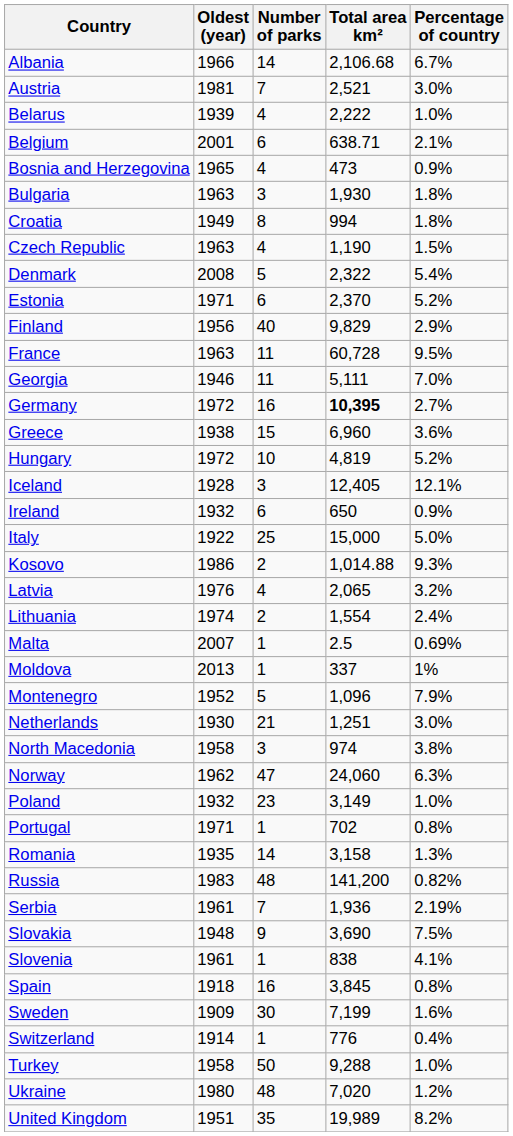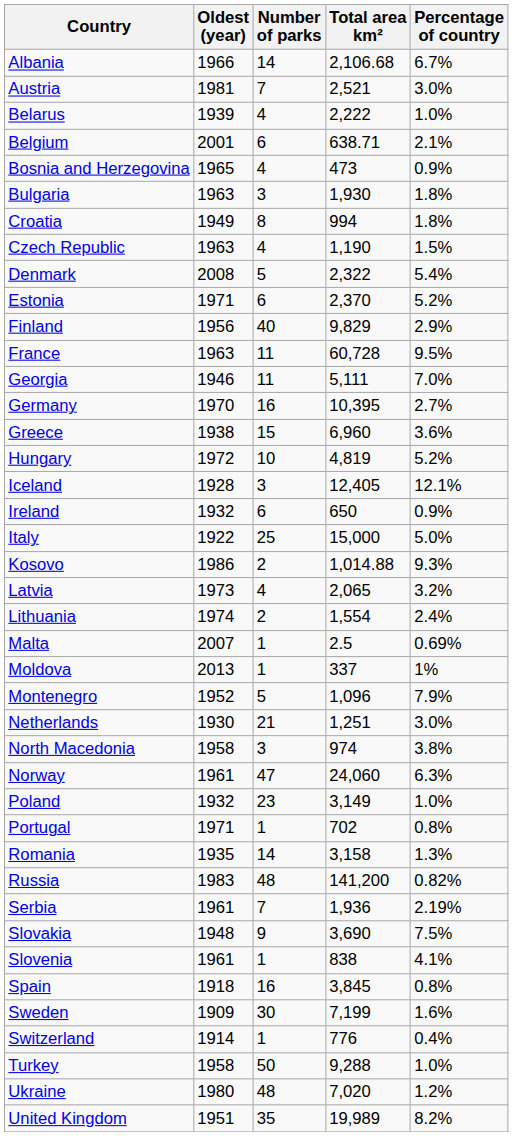 <table class="wikitable sortable">
 <tr>
 <th>Country</th>
 <th>Oldest<br>(year)</th>
 <th>Number<br>of parks</th>
 <th>Total area<br> km²</th>
 <th>Percentage <br>of country</th>
 </tr>
 <tr>
 <td><a href='#'>Albania</a></td>
 <td>1966</td>
 <td>14</td>
 <td>2,106.68</td>
 <td>6.7%</td>
 </tr>
 <tr>
 <td><a href='#'>Austria</a></td>
 <td>1981</td>
 <td>7</td>
 <td>2,521</td>
 <td>3.0%</td>
 </tr>
 <tr>
 <td><a href='#'>Belarus</a></td>
 <td>1939</td>
 <td>4</td>
 <td>2,222</td>
 <td>1.0%</td>
 </tr>
 <tr>
 <td><a href='#'>Belgium</a></td>
 <td>2001</td>
 <td>6</td>
 <td>638.71</td>
 <td>2.1%</td>
 </tr>
 <tr>
 <td><a href='#'>Bosnia and Herzegovina</a></td>
 <td>1965</td>
 <td>4</td>
 <td>473</td>
 <td>0.9%</td>
 </tr>
 <tr>
 <td><a href='#'>Bulgaria</a></td>
 <td>1963</td>
 <td>3</td>
 <td>1,930</td>
 <td>1.8%</td>
 </tr>
 <tr>
 <td><a href='#'>Croatia</a></td>
 <td>1949</td>
 <td>8</td>
 <td>994</td>
 <td>1.8%</td>
 </tr>
 <tr>
 <td><a href='#'>Czech Republic</a></td>
 <td>1963</td>
 <td>4</td>
 <td>1,190</td>
 <td>1.5%</td>
 </tr>
 <tr>
 <td><a href='#'>Denmark</a></td>
 <td>2008</td>
 <td>5</td>
 <td>2,322</td>
 <td>5.4%</td>
 </tr>
 <tr>
 <td><a href='#'>Estonia</a></td>
 <td>1971</td>
 <td>6</td>
 <td>2,370</td>
 <td>5.2%</td>
 </tr>
 <tr>
 <td><a href='#'>Finland</a></td>
 <td>1956</td>
 <td>40</td>
 <td>9,829</td>
 <td>2.9%</td>
 </tr>
 <tr>
 <td><a href='#'>France</a></td>
 <td>1963</td>
 <td>11</td>
 <td>60,728</td>
 <td>9.5%</td>
 </tr>
 <tr>
 <td><a href='#'>Georgia</a></td>
 <td>1946</td>
 <td>11</td>
 <td>5,111</td>
 <td>7.0%</td>
 </tr>
 <tr>
 <td><a href='#'>Germany</a></td>
-<td>1972</td>
+<td>1970</td>
 <td>16</td>
-<td><strong>10,395</strong></td>
+<td>10,395</td>
 <td>2.7%</td>
 </tr>
 <tr>
 <td><a href='#'>Greece</a></td>
 <td>1938</td>
 <td>15</td>
 <td>6,960</td>
 <td>3.6%</td>
 </tr>
 <tr>
 <td><a href='#'>Hungary</a></td>
 <td>1972</td>
 <td>10</td>
 <td>4,819</td>
 <td>5.2%</td>
 </tr>
 <tr>
 <td><a href='#'>Iceland</a></td>
 <td>1928</td>
 <td>3</td>
 <td>12,405</td>
 <td>12.1%</td>
 </tr>
 <tr>
 <td><a href='#'>Ireland</a></td>
 <td>1932</td>
 <td>6</td>
 <td>650</td>
 <td>0.9%</td>
 </tr>
 <tr>
 <td><a href='#'>Italy</a></td>
 <td>1922</td>
 <td>25</td>
 <td>15,000</td>
 <td>5.0%</td>
 </tr>
 <tr>
 <td><a href='#'>Kosovo</a></td>
 <td>1986</td>
 <td>2</td>
 <td>1,014.88</td>
 <td>9.3%</td>
 </tr>
 <tr>
 <td><a href='#'>Latvia</a></td>
-<td>1976</td>
+<td>1973</td>
 <td>4</td>
 <td>2,065</td>
 <td>3.2%</td>
 </tr>
 <tr>
 <td><a href='#'>Lithuania</a></td>
 <td>1974</td>
 <td>2</td>
 <td>1,554</td>
 <td>2.4%</td>
 </tr>
 <tr>
 <td><a href='#'>Malta</a></td>
 <td>2007</td>
 <td>1</td>
 <td>2.5</td>
 <td>0.69%</td>
 </tr>
 <tr>
 <td><a href='#'>Moldova</a></td>
 <td>2013</td>
 <td>1</td>
 <td>337</td>
 <td>1%</td>
 </tr>
 <tr>
 <td><a href='#'>Montenegro</a></td>
 <td>1952</td>
 <td>5</td>
 <td>1,096</td>
 <td>7.9%</td>
 </tr>
 <tr>
 <td><a href='#'>Netherlands</a></td>
 <td>1930</td>
 <td>21</td>
 <td>1,251</td>
 <td>3.0%</td>
 </tr>
 <tr>
 <td><a href='#'>North Macedonia</a></td>
 <td>1958</td>
 <td>3</td>
 <td>974</td>
 <td>3.8%</td>
 </tr>
 <tr>
 <td><a href='#'>Norway</a></td>
-<td>1962</td>
+<td>1961</td>
 <td>47</td>
 <td>24,060</td>
 <td>6.3%</td>
 </tr>
 <tr>
 <td><a href='#'>Poland</a></td>
 <td>1932</td>
 <td>23</td>
 <td>3,149</td>
 <td>1.0%</td>
 </tr>
 <tr>
 <td><a href='#'>Portugal</a></td>
 <td>1971</td>
 <td>1</td>
 <td>702</td>
 <td>0.8%</td>
 </tr>
 <tr>
 <td><a href='#'>Romania</a></td>
 <td>1935</td>
 <td>14</td>
 <td>3,158</td>
 <td>1.3%</td>
 </tr>
 <tr>
 <td><a href='#'>Russia</a></td>
 <td>1983</td>
 <td>48</td>
 <td>141,200</td>
 <td>0.82%</td>
 </tr>
 <tr>
 <td><a href='#'>Serbia</a></td>
 <td>1961</td>
 <td>7</td>
 <td>1,936</td>
 <td>2.19%</td>
 </tr>
 <tr>
 <td><a href='#'>Slovakia</a></td>
 <td>1948</td>
 <td>9</td>
 <td>3,690</td>
 <td>7.5%</td>
 </tr>
 <tr>
 <td><a href='#'>Slovenia</a></td>
 <td>1961</td>
 <td>1</td>
 <td>838</td>
 <td>4.1%</td>
 </tr>
 <tr>
 <td><a href='#'>Spain</a></td>
 <td>1918</td>
 <td>16</td>
 <td>3,845</td>
 <td>0.8%</td>
 </tr>
 <tr>
 <td><a href='#'>Sweden</a></td>
 <td>1909</td>
 <td>30</td>
 <td>7,199</td>
 <td>1.6%</td>
 </tr>
 <tr>
 <td><a href='#'>Switzerland</a></td>
 <td>1914</td>
 <td>1</td>
 <td>776</td>
 <td>0.4%</td>
 </tr>
 <tr>
 <td><a href='#'>Turkey</a></td>
 <td>1958</td>
 <td>50</td>
 <td>9,288</td>
 <td>1.0%</td>
 </tr>
 <tr>
 <td><a href='#'>Ukraine</a></td>
 <td>1980</td>
 <td>48</td>
 <td>7,020</td>
 <td>1.2%</td>
 </tr>
 <tr>
 <td><a href='#'>United Kingdom</a></td>
 <td>1951</td>
 <td>35</td>
 <td>19,989</td>
 <td>8.2%</td>
 </tr>
 </table>
